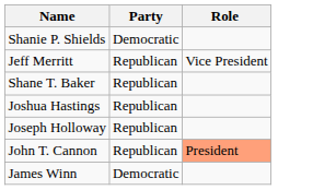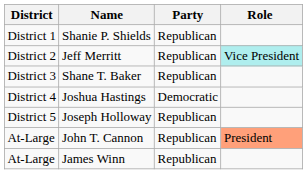 <table class=wikitable>
 <tr>
+<th style="text-align:center; vertical-align:bottom;">District</th>
 <th align=center>Name</th>
 <th valign=bottom>Party</th>
 <th>Role </th>
 </tr>
 <tr>
+<td>District 1</td>
 <td>Shanie P. Shields</td>
-<td>Democratic</td>
+<td>Republican</td>
 <td></td>
 </tr>
 <tr>
+<td>District 2</td>
 <td>Jeff Merritt</td>
 <td>Republican</td>
-<td>Vice President</td>
+<td style="background: paleturquoise;">Vice President</td>
 </tr>
 <tr>
+<td>District 3</td>
 <td>Shane T. Baker</td>
 <td>Republican</td>
 <td></td>
 </tr>
 <tr>
+<td>District 4</td>
 <td>Joshua Hastings</td>
-<td>Republican</td>
+<td>Democratic</td>
 <td></td>
 </tr>
 <tr>
+<td>District 5</td>
 <td>Joseph Holloway</td>
 <td>Republican</td>
 <td></td>
 </tr>
 <tr>
+<td>At-Large</td>
 <td>John T. Cannon</td>
 <td>Republican</td>
 <td style="background: lightsalmon;">President</td>
 </tr>
 <tr>
+<td>At-Large</td>
 <td>James Winn</td>
-<td>Democratic</td>
+<td>Republican</td>
 <td></td>
 </tr>
 </table>
